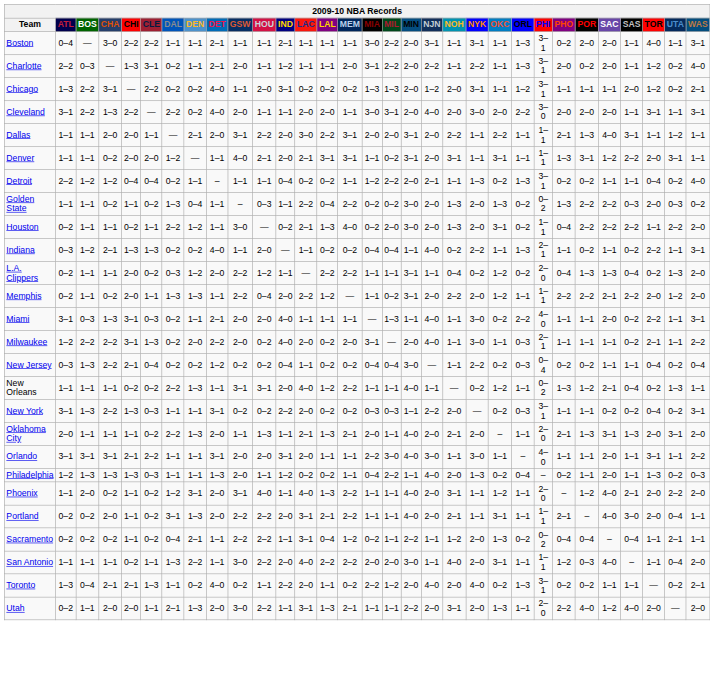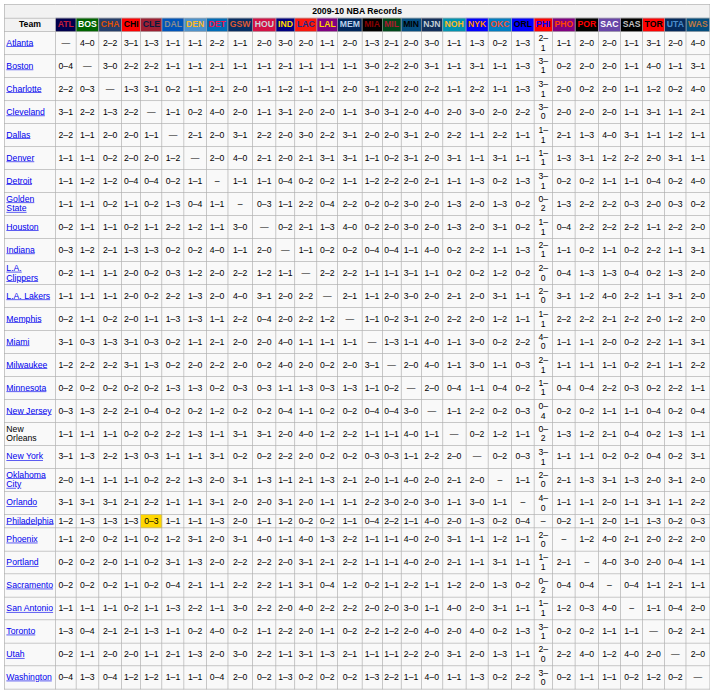 <table class="wikitable mw-collapsible mw-collapsed" style="font-size:86%; text-align:center;">
 <tr>
 <th colspan=31>2009-10 NBA Records</th>
 </tr>
 <tr>
 <th width=100>Team</th>
 <th style="background:#00004d;color:#C41E3a;width=35">ATL</th>
 <th style="background:#006400;color:#FFFFFF;width=35">BOS</th>
 <th style="background:#253E6A;color:#DF5106;width=35">CHA</th>
 <th style="background:#FF0000;color:#000000;width=35">CHI</th>
 <th style="background:#9F1F32;color:#001D43;width=35">CLE</th>
 <th style="background:#0055BA;color:#898D8F;width=35">DAL</th>
 <th style="background:#4C92CC;color:#FDB827;width=35">DEN</th>
 <th style="background:#006BB7;color:#ED164B;width=35">DET</th>
 <th style="background:#072E63;color:#DC5A34;width=35">GSW</th>
 <th style="background:#D31145;color:#CBD4D8;width=35">HOU</th>
 <th style="background:#000080;color:#FFD700;width=35">IND</th>
 <th style="background:#F9160D;color:#1A2E8B;width=35">LAC</th>
 <th style="background:#800080;color:#FFD700;width=35">LAL</th>
 <th style="background:#00265B;color:#BAD1EB;width=35">MEM</th>
 <th style="background:#000000;color:#8B0000;width=35">MIA</th>
 <th style="background:#00471B;color:#AC1A2F;width=35">MIL</th>
 <th style="background:#044D80;color:#000000;width=35">MIN</th>
 <th style="background:#12305B;color:#C4CED4;width=35">NJN</th>
 <th style="background:#0093B1;color:#FDB827;width=35">NOH</th>
 <th style="background:#0000FF;color:#FF8C00;width=35">NYK</th>
 <th style="background:#007DC3;color:#F05033;width=35">OKC</th>
 <th style="background:#0000FF;color:#000000;width=35">ORL</th>
 <th style="background:#FF0000;color:#0000FF;width=35">PHI</th>
 <th style="background:#800080;color:#FF4500;width=35">PHO</th>
 <th style="background:#000000;color:#FF0000;width=35">POR</th>
 <th style="background:#6846A8;color:#FFFFFF;width=35">SAC</th>
 <th style="background:#000000;color:#C0C0C0;width=35">SAS</th>
 <th style="background:#FF0000;color:#000000;width=35">TOR</th>
 <th style="background:#042A5C;color:#4C8ECC;width=35">UTA</th>
 <th style="background:#044D7D;color:#BC7A44;width=35">WAS</th>
+</tr>
+<tr>
+<td style="text-align:left;"><a href='#'>Atlanta</a></td>
+<td>—</td>
+<td>4–0</td>
+<td>2–2</td>
+<td>3–1</td>
+<td>1–3</td>
+<td>1–1</td>
+<td>1–1</td>
+<td>2–2</td>
+<td>1–1</td>
+<td>2–0</td>
+<td>3–0</td>
+<td>2–0</td>
+<td>1–1</td>
+<td>2–0</td>
+<td>1–3</td>
+<td>2–1</td>
+<td>2–0</td>
+<td>3–0</td>
+<td>1–1</td>
+<td>1–3</td>
+<td>0–2</td>
+<td>1–3</td>
+<td>2–1</td>
+<td>1–1</td>
+<td>2–0</td>
+<td>2–0</td>
+<td>1–1</td>
+<td>3–1</td>
+<td>2–0</td>
+<td>4–0</td>
 </tr>
 <tr>
 <td style="text-align:left;"><a href='#'>Boston</a></td>
 <td>0–4</td>
 <td>—</td>
 <td>3–0</td>
 <td>2–2</td>
 <td>2–2</td>
 <td>1–1</td>
 <td>1–1</td>
 <td>2–1</td>
 <td>1–1</td>
 <td>1–1</td>
 <td>2–1</td>
 <td>1–1</td>
 <td>1–1</td>
 <td>1–1</td>
 <td>3–0</td>
 <td>2–2</td>
 <td>2–0</td>
 <td>3–1</td>
 <td>1–1</td>
 <td>3–1</td>
 <td>1–1</td>
 <td>1–3</td>
 <td>3–1</td>
 <td>0–2</td>
 <td>2–0</td>
 <td>2–0</td>
 <td>1–1</td>
 <td>4–0</td>
 <td>1–1</td>
 <td>3–1</td>
 </tr>
 <tr>
 <td style="text-align:left;"><a href='#'>Charlotte</a></td>
 <td>2–2</td>
 <td>0–3</td>
 <td>—</td>
 <td>1–3</td>
 <td>3–1</td>
 <td>0–2</td>
 <td>1–1</td>
 <td>2–1</td>
 <td>2–0</td>
 <td>1–1</td>
 <td>1–2</td>
 <td>1–1</td>
 <td>1–1</td>
 <td>2–0</td>
 <td>3–1</td>
 <td>2–2</td>
 <td>2–0</td>
 <td>2–2</td>
 <td>1–1</td>
 <td>2–2</td>
 <td>1–1</td>
 <td>1–3</td>
 <td>3–1</td>
 <td>2–0</td>
 <td>0–2</td>
 <td>2–0</td>
 <td>1–1</td>
 <td>1–2</td>
 <td>0–2</td>
 <td>4–0</td>
 </tr>
 <tr>
-<td style="text-align:left;"><a href='#'>Chicago</a></td>
-<td>1–3</td>
-<td>2–2</td>
-<td>3–1</td>
-<td>—</td>
-<td>2–2</td>
-<td>0–2</td>
-<td>0–2</td>
-<td>4–0</td>
-<td>1–1</td>
-<td>2–0</td>
-<td>3–1</td>
-<td>0–2</td>
-<td>0–2</td>
-<td>0–2</td>
-<td>1–3</td>
-<td>1–3</td>
-<td>2–0</td>
-<td>1–2</td>
-<td>2–0</td>
-<td>3–1</td>
-<td>1–1</td>
-<td>1–2</td>
-<td>3–1</td>
-<td>1–1</td>
-<td>1–1</td>
-<td>1–1</td>
-<td>2–0</td>
-<td>1–2</td>
-<td>0–2</td>
-<td>2–1</td>
-</tr>
-<tr>
 <td style="text-align:left;"><a href='#'>Cleveland</a></td>
 <td>3–1</td>
 <td>2–2</td>
 <td>1–3</td>
 <td>2–2</td>
 <td>—</td>
-<td>2–2</td>
+<td>1–1</td>
 <td>0–2</td>
 <td>4–0</td>
 <td>2–0</td>
 <td>1–1</td>
-<td>1–1</td>
+<td>3–1</td>
 <td>2–0</td>
 <td>2–0</td>
 <td>1–1</td>
 <td>3–0</td>
 <td>3–1</td>
 <td>2–0</td>
 <td>4–0</td>
 <td>2–0</td>
 <td>3–0</td>
 <td>2–0</td>
 <td>2–2</td>
 <td>3–0</td>
 <td>2–0</td>
 <td>2–0</td>
 <td>2–0</td>
 <td>1–1</td>
 <td>3–1</td>
 <td>1–1</td>
-<td>3–1</td>
+<td>2–1</td>
 </tr>
 <tr>
 <td style="text-align:left;"><a href='#'>Dallas</a></td>
-<td>1–1</td>
+<td>2–2</td>
 <td>1–1</td>
 <td>2–0</td>
 <td>2–0</td>
 <td>1–1</td>
 <td>—</td>
 <td>2–1</td>
 <td>2–0</td>
 <td>3–1</td>
 <td>2–2</td>
 <td>2–0</td>
 <td>3–0</td>
 <td>2–2</td>
 <td>3–1</td>
 <td>2–0</td>
 <td>2–0</td>
 <td>3–1</td>
 <td>2–0</td>
 <td>2–2</td>
 <td>1–1</td>
 <td>2–2</td>
 <td>1–1</td>
 <td>1–1</td>
 <td>2–1</td>
 <td>1–3</td>
 <td>4–0</td>
 <td>3–1</td>
 <td>1–1</td>
 <td>1–2</td>
 <td>1–1</td>
 </tr>
 <tr>
 <td style="text-align:left;"><a href='#'>Denver</a></td>
 <td>1–1</td>
 <td>1–1</td>
 <td>0–2</td>
 <td>2–0</td>
 <td>2–0</td>
 <td>1–2</td>
 <td>—</td>
-<td>1–1</td>
+<td>2–0</td>
 <td>4–0</td>
 <td>2–1</td>
 <td>2–0</td>
 <td>2–1</td>
 <td>3–1</td>
 <td>3–1</td>
 <td>1–1</td>
 <td>0–2</td>
 <td>3–1</td>
 <td>2–0</td>
 <td>3–1</td>
 <td>1–1</td>
 <td>3–1</td>
 <td>1–1</td>
 <td>1–1</td>
 <td>1–3</td>
 <td>3–1</td>
 <td>1–2</td>
 <td>2–2</td>
 <td>2–0</td>
 <td>3–1</td>
 <td>1–1</td>
 </tr>
 <tr>
 <td style="text-align:left;"><a href='#'>Detroit</a></td>
-<td>2–2</td>
+<td>1–1</td>
 <td>1–2</td>
 <td>1–2</td>
 <td>0–4</td>
 <td>0–4</td>
 <td>0–2</td>
 <td>1–1</td>
 <td>–</td>
 <td>1–1</td>
 <td>1–1</td>
 <td>0–4</td>
 <td>0–2</td>
 <td>0–2</td>
 <td>1–1</td>
 <td>1–2</td>
 <td>2–2</td>
 <td>2–0</td>
 <td>2–1</td>
 <td>1–1</td>
 <td>1–3</td>
 <td>0–2</td>
 <td>1–3</td>
 <td>3–1</td>
 <td>0–2</td>
 <td>0–2</td>
 <td>1–1</td>
 <td>1–1</td>
 <td>0–4</td>
 <td>0–2</td>
 <td>4–0</td>
 </tr>
 <tr>
 <td style="text-align:left;"><a href='#'>Golden State</a></td>
 <td>1–1</td>
 <td>1–1</td>
 <td>0–2</td>
 <td>1–1</td>
 <td>0–2</td>
 <td>1–3</td>
 <td>0–4</td>
 <td>1–1</td>
 <td>–</td>
 <td>0–3</td>
 <td>1–1</td>
 <td>2–2</td>
 <td>0–4</td>
 <td>2–2</td>
 <td>0–2</td>
 <td>0–2</td>
 <td>3–0</td>
 <td>2–0</td>
 <td>1–3</td>
 <td>2–0</td>
 <td>1–3</td>
 <td>0–2</td>
 <td>0–2</td>
 <td>1–3</td>
 <td>2–2</td>
 <td>2–2</td>
 <td>0–3</td>
 <td>2–0</td>
 <td>0–3</td>
 <td>0–2</td>
 </tr>
 <tr>
 <td style="text-align:left;"><a href='#'>Houston</a></td>
 <td>0–2</td>
 <td>1–1</td>
 <td>1–1</td>
 <td>0–2</td>
 <td>1–1</td>
 <td>2–2</td>
 <td>1–2</td>
 <td>1–1</td>
 <td>3–0</td>
 <td>—</td>
 <td>0–2</td>
 <td>2–1</td>
 <td>1–3</td>
 <td>4–0</td>
 <td>0–2</td>
 <td>2–0</td>
 <td>3–0</td>
 <td>2–0</td>
 <td>1–3</td>
 <td>2–0</td>
 <td>3–1</td>
 <td>0–2</td>
 <td>1–1</td>
 <td>0–4</td>
 <td>2–2</td>
 <td>2–2</td>
 <td>2–2</td>
 <td>1–1</td>
 <td>2–2</td>
 <td>2–0</td>
 </tr>
 <tr>
 <td style="text-align:left;"><a href='#'>Indiana</a></td>
 <td>0–3</td>
 <td>1–2</td>
 <td>2–1</td>
 <td>1–3</td>
 <td>1–3</td>
 <td>0–2</td>
 <td>0–2</td>
 <td>4–0</td>
 <td>1–1</td>
 <td>2–0</td>
 <td>—</td>
 <td>1–1</td>
 <td>0–2</td>
 <td>0–2</td>
 <td>0–4</td>
 <td>0–4</td>
 <td>1–1</td>
 <td>4–0</td>
 <td>0–2</td>
 <td>2–2</td>
 <td>1–1</td>
 <td>1–3</td>
 <td>2–1</td>
 <td>1–1</td>
 <td>0–2</td>
 <td>1–1</td>
 <td>0–2</td>
 <td>2–2</td>
 <td>1–1</td>
 <td>3–1</td>
 </tr>
 <tr>
 <td style="text-align:left;"><a href='#'>L.A. Clippers</a></td>
 <td>0–2</td>
 <td>1–1</td>
 <td>1–1</td>
 <td>2–0</td>
 <td>0–2</td>
 <td>0–3</td>
 <td>1–2</td>
 <td>2–0</td>
 <td>2–2</td>
 <td>1–2</td>
 <td>1–1</td>
 <td>—</td>
 <td>2–2</td>
 <td>2–2</td>
 <td>1–1</td>
 <td>1–1</td>
 <td>3–1</td>
 <td>1–1</td>
-<td>0–4</td>
+<td>0–2</td>
 <td>0–2</td>
 <td>1–2</td>
 <td>0–2</td>
 <td>2–0</td>
 <td>0–4</td>
 <td>1–3</td>
 <td>1–3</td>
 <td>0–4</td>
 <td>0–2</td>
 <td>1–3</td>
+<td>2–0</td>
+</tr>
+<tr>
+<td style="text-align:left;"><a href='#'>L.A. Lakers</a></td>
+<td>1–1</td>
+<td>1–1</td>
+<td>1–1</td>
+<td>2–0</td>
+<td>0–2</td>
+<td>2–2</td>
+<td>1–3</td>
+<td>2–0</td>
+<td>4–0</td>
+<td>3–1</td>
+<td>2–0</td>
+<td>2–2</td>
+<td>—</td>
+<td>2–1</td>
+<td>1–1</td>
+<td>2–0</td>
+<td>3–0</td>
+<td>2–0</td>
+<td>2–1</td>
+<td>2–0</td>
+<td>3–1</td>
+<td>1–1</td>
+<td>2–0</td>
+<td>3–1</td>
+<td>1–2</td>
+<td>4–0</td>
+<td>2–2</td>
+<td>1–1</td>
+<td>3–1</td>
 <td>2–0</td>
 </tr>
 <tr>
 <td style="text-align:left;"><a href='#'>Memphis</a></td>
 <td>0–2</td>
 <td>1–1</td>
 <td>0–2</td>
 <td>2–0</td>
 <td>1–1</td>
 <td>1–3</td>
 <td>1–3</td>
 <td>1–1</td>
 <td>2–2</td>
 <td>0–4</td>
 <td>2–0</td>
 <td>2–2</td>
 <td>1–2</td>
 <td>—</td>
 <td>1–1</td>
 <td>0–2</td>
 <td>3–1</td>
 <td>2–0</td>
 <td>2–2</td>
 <td>2–0</td>
 <td>1–2</td>
 <td>1–1</td>
 <td>1–1</td>
 <td>2–2</td>
 <td>2–2</td>
 <td>2–1</td>
 <td>2–2</td>
 <td>2–0</td>
 <td>1–2</td>
 <td>2–0</td>
 </tr>
 <tr>
 <td style="text-align:left;"><a href='#'>Miami</a></td>
 <td>3–1</td>
 <td>0–3</td>
 <td>1–3</td>
 <td>3–1</td>
 <td>0–3</td>
 <td>0–2</td>
 <td>1–1</td>
 <td>2–1</td>
 <td>2–0</td>
 <td>2–0</td>
 <td>4–0</td>
 <td>1–1</td>
 <td>1–1</td>
 <td>1–1</td>
 <td>—</td>
 <td>1–3</td>
 <td>1–1</td>
 <td>4–0</td>
 <td>1–1</td>
 <td>3–0</td>
 <td>0–2</td>
 <td>2–2</td>
 <td>4–0</td>
 <td>1–1</td>
 <td>1–1</td>
 <td>2–0</td>
 <td>0–2</td>
 <td>2–2</td>
 <td>1–1</td>
 <td>3–1</td>
 </tr>
 <tr>
 <td style="text-align:left;"><a href='#'>Milwaukee</a></td>
 <td>1–2</td>
 <td>2–2</td>
 <td>2–2</td>
 <td>3–1</td>
 <td>1–3</td>
 <td>0–2</td>
 <td>2–0</td>
 <td>2–2</td>
 <td>2–0</td>
 <td>0–2</td>
 <td>4–0</td>
 <td>2–0</td>
 <td>0–2</td>
 <td>2–0</td>
 <td>3–1</td>
 <td>—</td>
 <td>2–0</td>
 <td>4–0</td>
 <td>1–1</td>
 <td>3–0</td>
 <td>1–1</td>
 <td>0–3</td>
 <td>2–1</td>
 <td>1–1</td>
 <td>1–1</td>
 <td>1–1</td>
 <td>0–2</td>
 <td>2–1</td>
 <td>1–1</td>
 <td>2–2</td>
+</tr>
+<tr>
+<td style="text-align:left;"><a href='#'>Minnesota</a></td>
+<td>0–2</td>
+<td>0–2</td>
+<td>0–2</td>
+<td>0–2</td>
+<td>0–2</td>
+<td>1–3</td>
+<td>1–3</td>
+<td>0–2</td>
+<td>0–3</td>
+<td>0–3</td>
+<td>1–1</td>
+<td>1–3</td>
+<td>0–3</td>
+<td>1–3</td>
+<td>1–1</td>
+<td>0–2</td>
+<td>—</td>
+<td>2–0</td>
+<td>0–4</td>
+<td>1–1</td>
+<td>0–4</td>
+<td>0–2</td>
+<td>1–1</td>
+<td>0–4</td>
+<td>0–4</td>
+<td>2–2</td>
+<td>0–3</td>
+<td>0–2</td>
+<td>2–2</td>
+<td>1–1</td>
 </tr>
 <tr>
 <td style="text-align:left;"><a href='#'>New Jersey</a></td>
 <td>0–3</td>
 <td>1–3</td>
 <td>2–2</td>
 <td>2–1</td>
 <td>0–4</td>
 <td>0–2</td>
 <td>0–2</td>
 <td>1–2</td>
 <td>0–2</td>
 <td>0–2</td>
 <td>0–4</td>
 <td>1–1</td>
 <td>0–2</td>
 <td>0–2</td>
 <td>0–4</td>
 <td>0–4</td>
 <td>3–0</td>
 <td>—</td>
 <td>1–1</td>
 <td>2–2</td>
 <td>0–2</td>
 <td>0–3</td>
 <td>0–4</td>
 <td>0–2</td>
 <td>0–2</td>
 <td>1–1</td>
 <td>1–1</td>
 <td>0–4</td>
 <td>0–2</td>
 <td>0–4</td>
 </tr>
 <tr>
 <td style="text-align:left;">New Orleans</td>
 <td>1–1</td>
 <td>1–1</td>
 <td>1–1</td>
 <td>0–2</td>
 <td>0–2</td>
 <td>2–2</td>
 <td>1–3</td>
 <td>1–1</td>
 <td>3–1</td>
 <td>3–1</td>
 <td>2–0</td>
 <td>4–0</td>
 <td>1–2</td>
 <td>2–2</td>
 <td>1–1</td>
 <td>1–1</td>
 <td>4–0</td>
 <td>1–1</td>
 <td>—</td>
 <td>0–2</td>
 <td>1–2</td>
 <td>1–1</td>
 <td>0–2</td>
 <td>1–3</td>
 <td>1–2</td>
 <td>2–1</td>
 <td>0–4</td>
 <td>0–2</td>
 <td>1–3</td>
 <td>1–1</td>
 </tr>
 <tr>
 <td style="text-align:left;"><a href='#'>New York</a></td>
 <td>3–1</td>
 <td>1–3</td>
 <td>2–2</td>
 <td>1–3</td>
 <td>0–3</td>
 <td>1–1</td>
 <td>1–1</td>
 <td>3–1</td>
 <td>0–2</td>
 <td>0–2</td>
 <td>2–2</td>
 <td>2–0</td>
 <td>0–2</td>
 <td>0–2</td>
 <td>0–3</td>
 <td>0–3</td>
 <td>1–1</td>
 <td>2–2</td>
 <td>2–0</td>
 <td>—</td>
 <td>0–2</td>
 <td>0–3</td>
 <td>3–1</td>
 <td>1–1</td>
 <td>1–1</td>
 <td>0–2</td>
 <td>0–2</td>
 <td>0–4</td>
 <td>0–2</td>
 <td>3–1</td>
 </tr>
 <tr>
 <td style="text-align:left;"><a href='#'>Oklahoma City</a></td>
 <td>2–0</td>
 <td>1–1</td>
 <td>1–1</td>
 <td>1–1</td>
 <td>0–2</td>
 <td>2–2</td>
 <td>1–3</td>
 <td>2–0</td>
-<td>1–1</td>
+<td>3–1</td>
 <td>1–3</td>
 <td>1–1</td>
 <td>2–1</td>
 <td>1–3</td>
 <td>2–1</td>
 <td>2–0</td>
 <td>1–1</td>
 <td>4–0</td>
 <td>2–0</td>
 <td>2–1</td>
 <td>2–0</td>
 <td>–</td>
 <td>1–1</td>
 <td>2–0</td>
 <td>2–1</td>
 <td>1–3</td>
 <td>3–1</td>
 <td>1–3</td>
 <td>2–0</td>
 <td>3–1</td>
 <td>2–0</td>
 </tr>
 <tr>
 <td style="text-align:left;"><a href='#'>Orlando</a></td>
 <td>3–1</td>
 <td>3–1</td>
 <td>3–1</td>
 <td>2–1</td>
 <td>2–2</td>
 <td>1–1</td>
 <td>1–1</td>
 <td>3–1</td>
 <td>2–0</td>
 <td>2–0</td>
 <td>3–1</td>
 <td>2–0</td>
 <td>1–1</td>
 <td>1–1</td>
 <td>2–2</td>
 <td>3–0</td>
-<td>4–0</td>
+<td>2–0</td>
 <td>3–0</td>
 <td>1–1</td>
 <td>3–0</td>
 <td>1–1</td>
 <td>–</td>
 <td>4–0</td>
 <td>1–1</td>
 <td>1–1</td>
 <td>2–0</td>
 <td>1–1</td>
 <td>3–1</td>
 <td>1–1</td>
 <td>2–2</td>
 </tr>
 <tr>
 <td style="text-align:left;"><a href='#'>Philadelphia</a></td>
 <td>1–2</td>
 <td>1–3</td>
 <td>1–3</td>
 <td>1–3</td>
-<td>0–3</td>
+<td style="background: gold;">0–3</td>
 <td>1–1</td>
 <td>1–1</td>
 <td>1–3</td>
 <td>2–0</td>
 <td>1–1</td>
 <td>1–2</td>
 <td>0–2</td>
 <td>0–2</td>
 <td>1–1</td>
 <td>0–4</td>
 <td>2–2</td>
 <td>1–1</td>
 <td>4–0</td>
 <td>2–0</td>
 <td>1–3</td>
 <td>0–2</td>
 <td>0–4</td>
 <td>–</td>
 <td>0–2</td>
 <td>1–1</td>
 <td>2–0</td>
 <td>1–1</td>
 <td>1–3</td>
 <td>0–2</td>
 <td>0–3</td>
 </tr>
 <tr>
 <td style="text-align:left;"><a href='#'>Phoenix</a></td>
 <td>1–1</td>
 <td>2–0</td>
 <td>0–2</td>
 <td>1–1</td>
 <td>0–2</td>
 <td>1–2</td>
 <td>3–1</td>
 <td>2–0</td>
 <td>3–1</td>
 <td>4–0</td>
 <td>1–1</td>
 <td>4–0</td>
 <td>1–3</td>
 <td>2–2</td>
 <td>1–1</td>
 <td>1–1</td>
 <td>4–0</td>
 <td>2–0</td>
 <td>3–1</td>
 <td>1–1</td>
 <td>1–2</td>
 <td>1–1</td>
 <td>2–0</td>
 <td>–</td>
 <td>1–2</td>
 <td>4–0</td>
 <td>2–1</td>
 <td>2–0</td>
 <td>2–2</td>
 <td>2–0</td>
 </tr>
 <tr>
 <td style="text-align:left;"><a href='#'>Portland</a></td>
 <td>0–2</td>
 <td>0–2</td>
 <td>2–0</td>
 <td>1–1</td>
 <td>0–2</td>
 <td>3–1</td>
 <td>1–3</td>
 <td>2–0</td>
 <td>2–2</td>
 <td>2–2</td>
 <td>2–0</td>
 <td>3–1</td>
 <td>2–1</td>
 <td>2–2</td>
 <td>1–1</td>
 <td>1–1</td>
 <td>4–0</td>
 <td>2–0</td>
 <td>2–1</td>
 <td>1–1</td>
 <td>3–1</td>
 <td>1–1</td>
 <td>1–1</td>
 <td>2–1</td>
 <td>–</td>
 <td>4–0</td>
 <td>3–0</td>
 <td>2–0</td>
 <td>0–4</td>
 <td>1–1</td>
 </tr>
 <tr>
 <td style="text-align:left;"><a href='#'>Sacramento</a></td>
 <td>0–2</td>
 <td>0–2</td>
 <td>0–2</td>
 <td>1–1</td>
 <td>0–2</td>
 <td>0–4</td>
 <td>2–1</td>
 <td>1–1</td>
 <td>2–2</td>
 <td>2–2</td>
 <td>1–1</td>
 <td>3–1</td>
 <td>0–4</td>
 <td>1–2</td>
 <td>0–2</td>
 <td>1–1</td>
 <td>2–2</td>
 <td>1–1</td>
 <td>1–2</td>
 <td>2–0</td>
 <td>1–3</td>
 <td>0–2</td>
 <td>0–2</td>
 <td>0–4</td>
 <td>0–4</td>
 <td>–</td>
 <td>0–4</td>
 <td>1–1</td>
 <td>2–1</td>
 <td>1–1</td>
 </tr>
 <tr>
 <td style="text-align:left;"><a href='#'>San Antonio</a></td>
 <td>1–1</td>
 <td>1–1</td>
 <td>1–1</td>
 <td>0–2</td>
 <td>1–1</td>
 <td>1–3</td>
 <td>2–2</td>
 <td>1–1</td>
 <td>3–0</td>
 <td>2–2</td>
 <td>2–0</td>
 <td>4–0</td>
 <td>2–2</td>
 <td>2–2</td>
 <td>2–0</td>
 <td>2–0</td>
 <td>3–0</td>
 <td>1–1</td>
 <td>4–0</td>
 <td>2–0</td>
 <td>3–1</td>
 <td>1–1</td>
 <td>1–1</td>
 <td>1–2</td>
 <td>0–3</td>
 <td>4–0</td>
 <td>–</td>
 <td>1–1</td>
 <td>0–4</td>
 <td>2–0</td>
 </tr>
 <tr>
 <td style="text-align:left;"><a href='#'>Toronto</a></td>
 <td>1–3</td>
 <td>0–4</td>
 <td>2–1</td>
 <td>2–1</td>
 <td>1–3</td>
 <td>1–1</td>
 <td>0–2</td>
 <td>4–0</td>
 <td>0–2</td>
 <td>1–1</td>
 <td>2–2</td>
 <td>2–0</td>
 <td>1–1</td>
 <td>0–2</td>
 <td>2–2</td>
 <td>1–2</td>
 <td>2–0</td>
 <td>4–0</td>
 <td>2–0</td>
 <td>4–0</td>
 <td>0–2</td>
 <td>1–3</td>
 <td>3–1</td>
 <td>0–2</td>
 <td>0–2</td>
 <td>1–1</td>
 <td>1–1</td>
 <td>—</td>
 <td>0–2</td>
 <td>2–1</td>
 </tr>
 <tr>
 <td style="text-align:left;"><a href='#'>Utah</a></td>
 <td>0–2</td>
 <td>1–1</td>
 <td>2–0</td>
 <td>2–0</td>
 <td>1–1</td>
 <td>2–1</td>
 <td>1–3</td>
 <td>2–0</td>
 <td>3–0</td>
 <td>2–2</td>
 <td>1–1</td>
 <td>3–1</td>
 <td>1–3</td>
 <td>2–1</td>
 <td>1–1</td>
 <td>1–1</td>
 <td>2–2</td>
 <td>2–0</td>
 <td>3–1</td>
 <td>2–0</td>
 <td>1–3</td>
 <td>1–1</td>
 <td>2–0</td>
 <td>2–2</td>
 <td>4–0</td>
 <td>1–2</td>
 <td>4–0</td>
 <td>2–0</td>
 <td>—</td>
 <td>2–0</td>
 </tr>
+<tr>
+<td style="text-align:left;"><a href='#'>Washington</a></td>
+<td>0–4</td>
+<td>1–3</td>
+<td>0–4</td>
+<td>1–2</td>
+<td>1–2</td>
+<td>1–1</td>
+<td>1–1</td>
+<td>0–4</td>
+<td>2–0</td>
+<td>0–2</td>
+<td>1–3</td>
+<td>0–2</td>
+<td>0–2</td>
+<td>0–2</td>
+<td>1–3</td>
+<td>2–2</td>
+<td>1–1</td>
+<td>4–0</td>
+<td>1–1</td>
+<td>1–3</td>
+<td>0–2</td>
+<td>2–2</td>
+<td>3–0</td>
+<td>0–2</td>
+<td>1–1</td>
+<td>1–1</td>
+<td>0–2</td>
+<td>1–2</td>
+<td>0–2</td>
+<td>—</td>
+</tr>
 </table>
